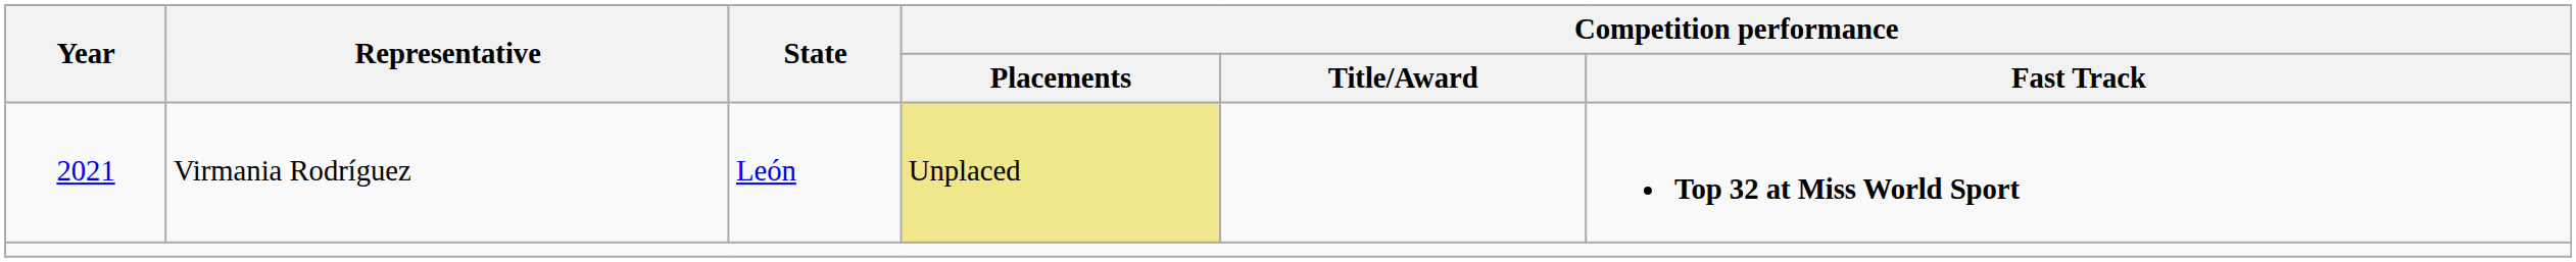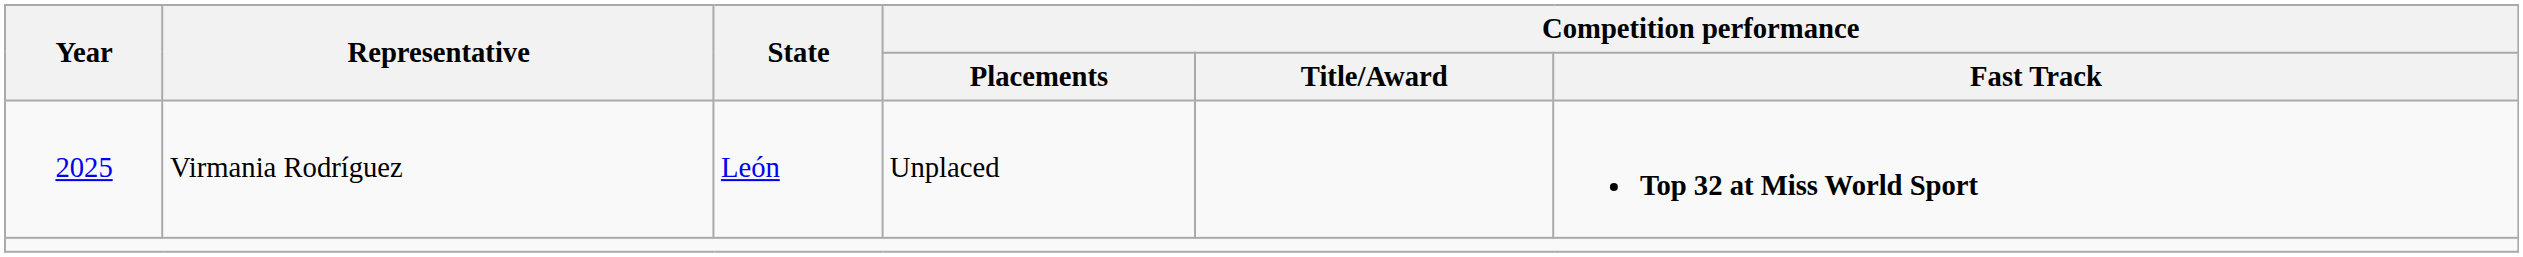 <table class="wikitable defaultcenter" style="font-size:90%; width:100%;">
 <tr>
 <th rowspan=2>Year</th>
 <th rowspan=2>Representative</th>
 <th rowspan=2>State</th>
 <th colspan=3>Competition performance</th>
 </tr>
 <tr>
 <th width=150px>Placements</th>
 <th>Title/Award</th>
 <th>Fast Track</th>
 </tr>
 <tr>
-<td align="center"><a href='#'>2021</a></td>
+<td align="center"><a href='#'>2025</a></td>
 <td>Virmania Rodríguez</td>
 <td><a href='#'>León</a></td>
-<td style="background: khaki;">Unplaced</td>
+<td>Unplaced</td>
 <td></td>
 <td><strong><br><ul><li>Top 32 at Miss World Sport</li></ul></strong></td>
 </tr>
 <tr>
 <td colspan=6></td>
 </tr>
 </table>
